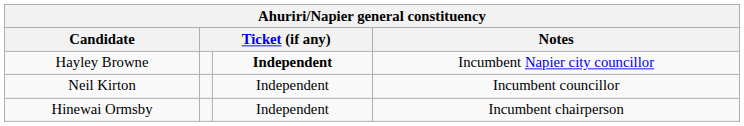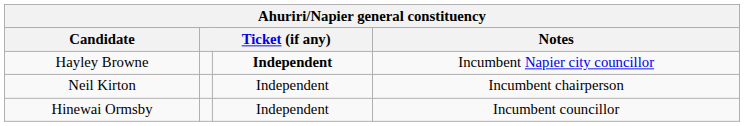 <table class="wikitable" style="text-align: center; width:50em">
 <tr>
 <th colspan="4">Ahuriri/Napier general constituency</th>
 </tr>
 <tr>
 <th>Candidate</th>
 <th colspan="2"><a href='#'>Ticket</a> (if any)</th>
 <th>Notes</th>
 </tr>
 <tr>
 <td>Hayley Browne</td>
 <td></td>
 <td><strong>Independent</strong></td>
 <td>Incumbent <a href='#'>Napier city councillor</a></td>
 </tr>
 <tr>
 <td>Neil Kirton</td>
 <td></td>
 <td>Independent</td>
-<td>Incumbent councillor</td>
+<td>Incumbent chairperson</td>
 </tr>
 <tr>
 <td>Hinewai Ormsby</td>
 <td></td>
 <td>Independent</td>
-<td>Incumbent chairperson</td>
+<td>Incumbent councillor</td>
 </tr>
 </table>
